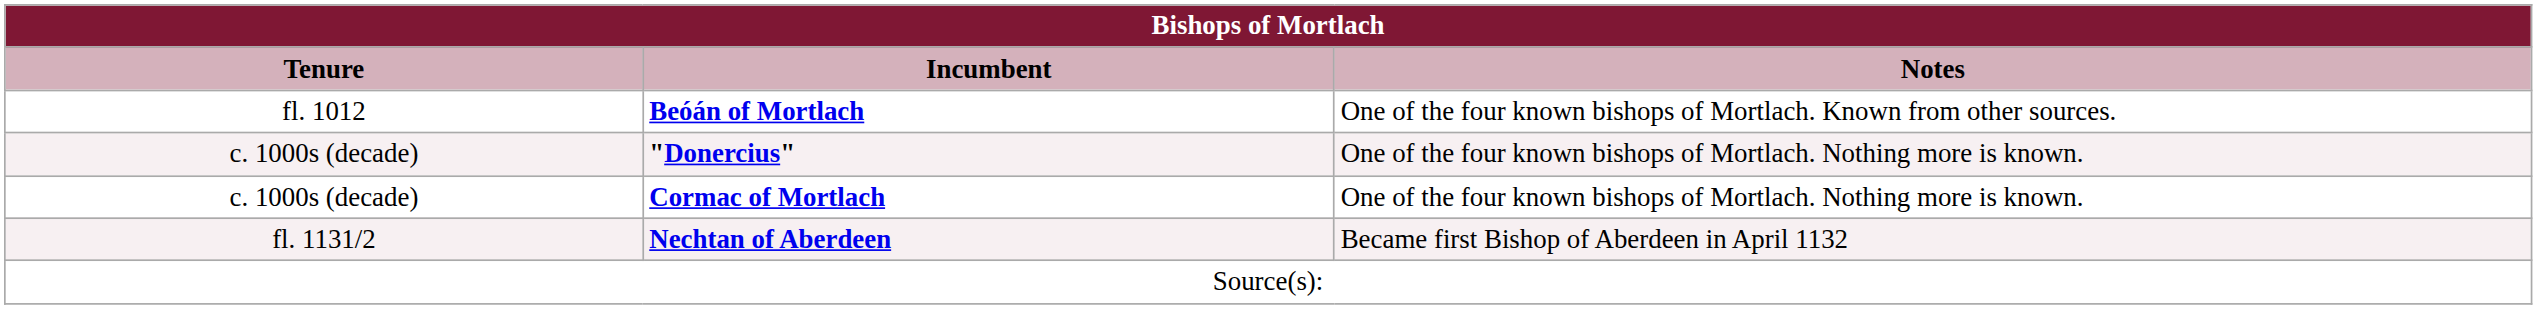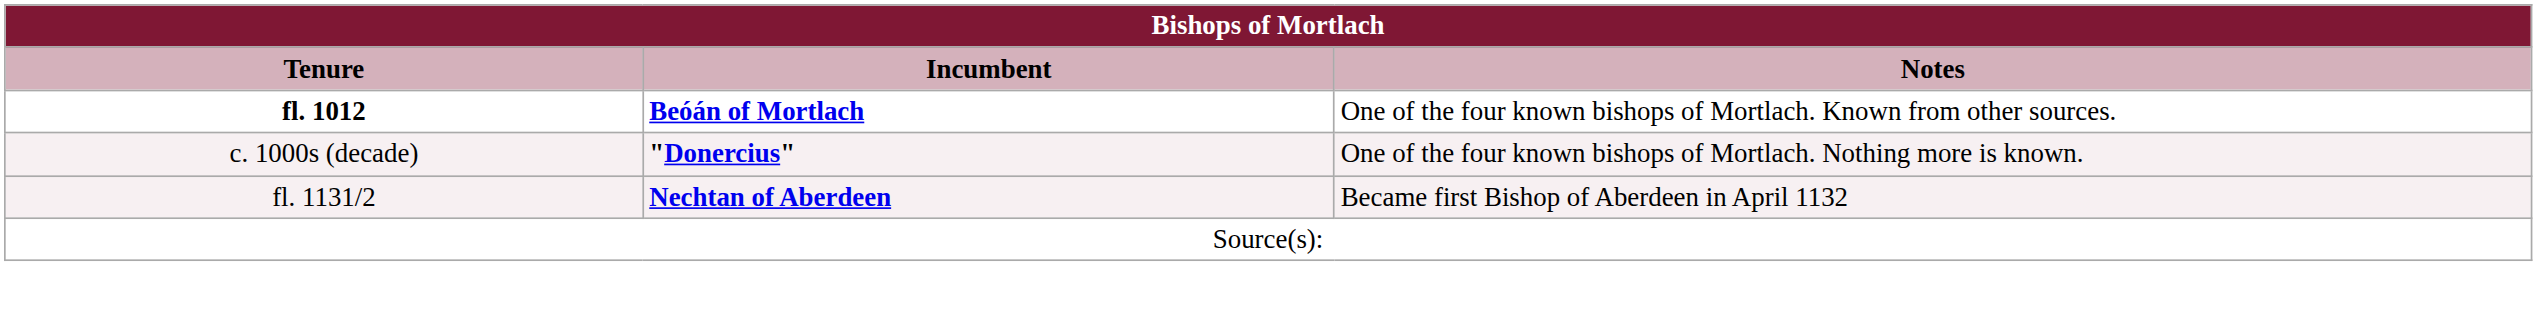 <table class="wikitable" style="width:95%;" border="1" cellpadding="2">
 <tr>
 <th colspan="3" style="background-color: #7F1734; color: white;">Bishops of Mortlach</th>
 </tr>
 <tr>
 <th style="background-color: #D4B1BB; width: 24%;">Tenure</th>
 <th style="background-color: #D4B1BB; width: 26%;">Incumbent</th>
 <th style="background-color: #D4B1BB; width: 45%;">Notes</th>
 </tr>
 <tr valign="top" style="background-color: white;">
-<td style="text-align: center;">fl. 1012</td>
+<td style="text-align: center;"><strong>fl. 1012</strong></td>
 <td><strong><a href='#'>Beóán of Mortlach</a></strong></td>
 <td>One of the four known bishops of Mortlach. Known from other sources.</td>
 </tr>
 <tr valign="top" style="background-color: #F7F0F2;">
 <td style="text-align: center;">c. 1000s (decade)</td>
 <td><strong>"<a href='#'>Donercius</a>"</strong></td>
-<td>One of the four known bishops of Mortlach. Nothing more is known.</td>
-</tr>
-<tr valign="top" style="background-color: white;">
-<td style="text-align: center;">c. 1000s (decade)</td>
-<td><strong><a href='#'>Cormac of Mortlach</a></strong></td>
 <td>One of the four known bishops of Mortlach. Nothing more is known.</td>
 </tr>
 <tr valign="top" style="background-color: #F7F0F2;">
 <td style="text-align: center;">fl. 1131/2</td>
 <td><strong><a href='#'>Nechtan of Aberdeen</a></strong></td>
 <td>Became first Bishop of Aberdeen in April 1132</td>
 </tr>
 <tr valign="top" style="background-color: white;">
 <td align=center colspan="3">Source(s):</td>
 </tr>
 </table>
